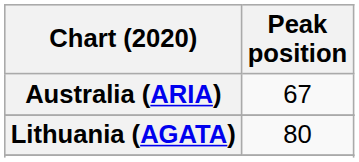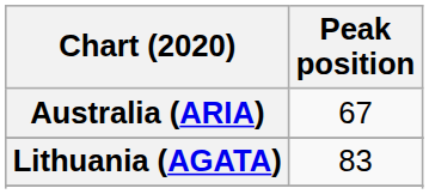 <table class="wikitable sortable plainrowheaders" style="text-align:center">
 <tr>
 <th scope="col">Chart (2020)</th>
 <th scope="col">Peak<br>position</th>
 </tr>
 <tr>
 <th scope="row">Australia (<a href='#'>ARIA</a>)</th>
 <td>67</td>
 </tr>
 <tr>
 </tr>
 <tr>
 </tr>
 <tr>
 </tr>
 <tr>
 </tr>
 <tr>
 <th scope="row">Lithuania (<a href='#'>AGATA</a>)</th>
-<td>80</td>
+<td>83</td>
 </tr>
 <tr>
 </tr>
 <tr>
 </tr>
 <tr>
 </tr>
 <tr>
 </tr>
 </table>
